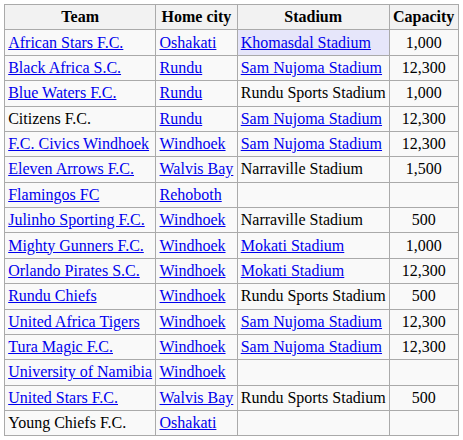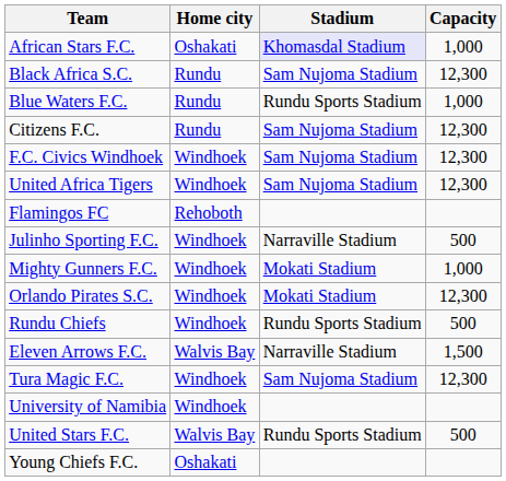 <table class="wikitable sortable">
 <tr>
 <th>Team</th>
 <th>Home city</th>
 <th>Stadium</th>
 <th>Capacity</th>
 </tr>
 <tr>
 <td><a href='#'>African Stars F.C.</a></td>
 <td><a href='#'>Oshakati</a></td>
 <td style="background: lavender;"><a href='#'>Khomasdal Stadium</a></td>
 <td align="center">1,000</td>
 </tr>
 <tr>
 <td><a href='#'>Black Africa S.C.</a></td>
 <td><a href='#'>Rundu</a></td>
 <td><a href='#'>Sam Nujoma Stadium</a></td>
 <td align="center">12,300</td>
 </tr>
 <tr>
 <td><a href='#'>Blue Waters F.C.</a></td>
 <td><a href='#'>Rundu</a></td>
 <td>Rundu Sports Stadium</td>
 <td align="center">1,000</td>
 </tr>
 <tr>
 <td>Citizens F.C.</td>
 <td><a href='#'>Rundu</a></td>
 <td><a href='#'>Sam Nujoma Stadium</a></td>
 <td align="center">12,300</td>
 </tr>
 <tr>
 <td><a href='#'>F.C. Civics Windhoek</a></td>
 <td><a href='#'>Windhoek</a></td>
 <td><a href='#'>Sam Nujoma Stadium</a></td>
 <td align="center">12,300</td>
 </tr>
 <tr>
-<td><a href='#'>Eleven Arrows F.C.</a></td>
-<td><a href='#'>Walvis Bay</a></td>
-<td>Narraville Stadium</td>
-<td align="center">1,500</td>
+<td><a href='#'>United Africa Tigers</a></td>
+<td><a href='#'>Windhoek</a></td>
+<td><a href='#'>Sam Nujoma Stadium</a></td>
+<td align="center">12,300</td>
 </tr>
 <tr>
 <td><a href='#'>Flamingos FC</a></td>
 <td><a href='#'>Rehoboth</a></td>
 <td></td>
 <td></td>
 </tr>
 <tr>
 <td><a href='#'>Julinho Sporting F.C.</a></td>
 <td><a href='#'>Windhoek</a></td>
 <td>Narraville Stadium</td>
 <td align="center">500</td>
 </tr>
 <tr>
 <td><a href='#'>Mighty Gunners F.C.</a></td>
 <td><a href='#'>Windhoek</a></td>
 <td><a href='#'>Mokati Stadium</a></td>
 <td align="center">1,000</td>
 </tr>
 <tr>
 <td><a href='#'>Orlando Pirates S.C.</a></td>
 <td><a href='#'>Windhoek</a></td>
 <td><a href='#'>Mokati Stadium</a></td>
 <td align="center">12,300</td>
 </tr>
 <tr>
 <td><a href='#'>Rundu Chiefs</a></td>
 <td><a href='#'>Windhoek</a></td>
 <td>Rundu Sports Stadium</td>
 <td align="center">500</td>
 </tr>
 <tr>
-<td><a href='#'>United Africa Tigers</a></td>
-<td><a href='#'>Windhoek</a></td>
-<td><a href='#'>Sam Nujoma Stadium</a></td>
-<td align="center">12,300</td>
+<td><a href='#'>Eleven Arrows F.C.</a></td>
+<td><a href='#'>Walvis Bay</a></td>
+<td>Narraville Stadium</td>
+<td align="center">1,500</td>
 </tr>
 <tr>
 <td><a href='#'>Tura Magic F.C.</a></td>
 <td><a href='#'>Windhoek</a></td>
 <td><a href='#'>Sam Nujoma Stadium</a></td>
 <td align="center">12,300</td>
 </tr>
 <tr>
 <td><a href='#'>University of Namibia</a></td>
 <td><a href='#'>Windhoek</a></td>
 <td></td>
 <td></td>
 </tr>
 <tr>
 <td><a href='#'>United Stars F.C.</a></td>
 <td><a href='#'>Walvis Bay</a></td>
 <td>Rundu Sports Stadium</td>
 <td align="center">500</td>
 </tr>
 <tr>
 <td>Young Chiefs F.C.</td>
 <td><a href='#'>Oshakati</a></td>
 <td></td>
 <td></td>
 </tr>
 </table>
